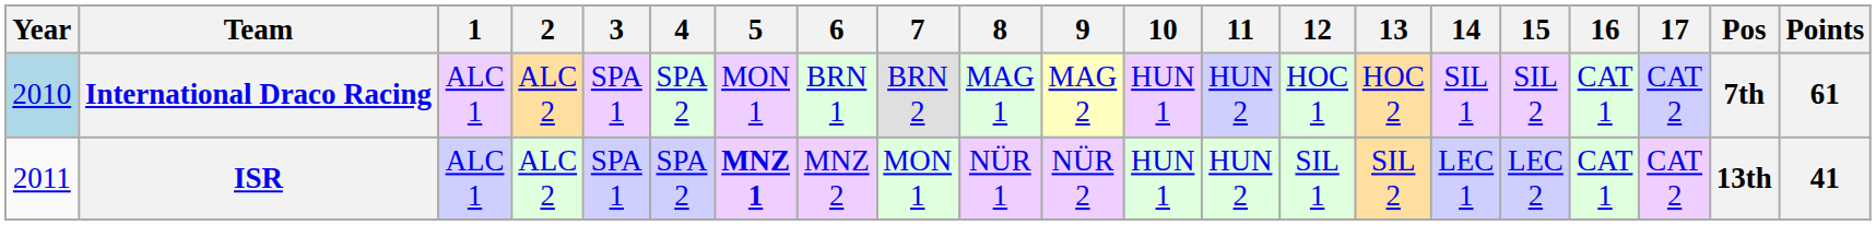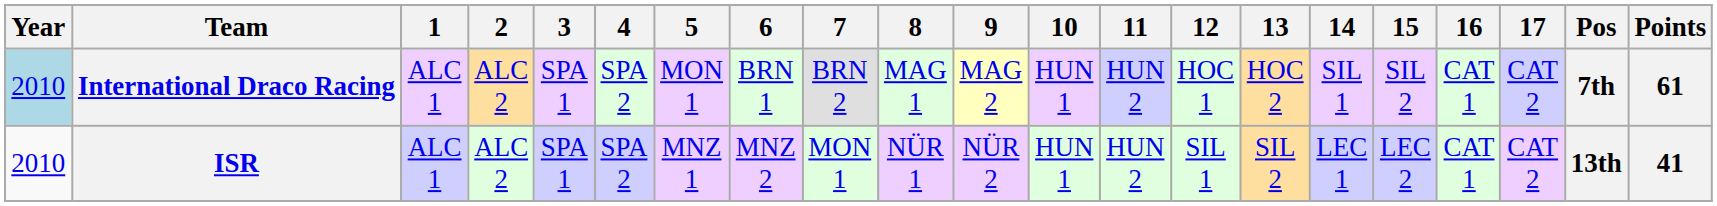 <table class="wikitable" style="text-align:center; font-size:85%">
 <tr>
 <th>Year</th>
 <th>Team</th>
 <th>1</th>
 <th>2</th>
 <th>3</th>
 <th>4</th>
 <th>5</th>
 <th>6</th>
 <th>7</th>
 <th>8</th>
 <th>9</th>
 <th>10</th>
 <th>11</th>
 <th>12</th>
 <th>13</th>
 <th>14</th>
 <th>15</th>
 <th>16</th>
 <th>17</th>
 <th>Pos</th>
 <th>Points</th>
 </tr>
 <tr>
 <td style="background: lightblue;"><a href='#'>2010</a></td>
 <th nowrap><a href='#'>International Draco Racing</a></th>
 <td style="background:#EFCFFF;"><a href='#'>ALC<br>1</a><br></td>
 <td style="background:#FFDF9F;"><a href='#'>ALC<br>2</a><br></td>
 <td style="background:#EFCFFF;"><a href='#'>SPA<br>1</a><br></td>
 <td style="background:#DFFFDF;"><a href='#'>SPA<br>2</a><br></td>
 <td style="background:#EFCFFF;"><a href='#'>MON<br>1</a><br></td>
 <td style="background:#DFFFDF;"><a href='#'>BRN<br>1</a><br></td>
 <td style="background:#DFDFDF;"><a href='#'>BRN<br>2</a><br></td>
 <td style="background:#DFFFDF;"><a href='#'>MAG<br>1</a><br></td>
 <td style="background:#FFFFBF;"><a href='#'>MAG<br>2</a><br></td>
 <td style="background:#EFCFFF;"><a href='#'>HUN<br>1</a><br></td>
 <td style="background:#CFCFFF;"><a href='#'>HUN<br>2</a><br></td>
 <td style="background:#DFFFDF;"><a href='#'>HOC<br>1</a><br></td>
 <td style="background:#FFDF9F;"><a href='#'>HOC<br>2</a><br></td>
 <td style="background:#EFCFFF;"><a href='#'>SIL<br>1</a><br></td>
 <td style="background:#EFCFFF;"><a href='#'>SIL<br>2</a><br></td>
 <td style="background:#DFFFDF;"><a href='#'>CAT<br>1</a><br></td>
 <td style="background:#CFCFFF;"><a href='#'>CAT<br>2</a><br></td>
 <th>7th</th>
 <th>61</th>
 </tr>
 <tr>
-<td><a href='#'>2011</a></td>
+<td><a href='#'>2010</a></td>
 <th nowrap><a href='#'>ISR</a></th>
 <td style="background:#CFCFFF;"><a href='#'>ALC<br>1</a><br></td>
 <td style="background:#DFFFDF;"><a href='#'>ALC<br>2</a><br></td>
 <td style="background:#CFCFFF;"><a href='#'>SPA<br>1</a><br></td>
 <td style="background:#CFCFFF;"><a href='#'>SPA<br>2</a><br></td>
-<td style="background:#EFCFFF;"><strong><a href='#'>MNZ<br>1</a><br></strong></td>
+<td style="background:#EFCFFF;"><a href='#'>MNZ<br>1</a><br></td>
 <td style="background:#EFCFFF;"><a href='#'>MNZ<br>2</a><br></td>
 <td style="background:#DFFFDF;"><a href='#'>MON<br>1</a><br></td>
 <td style="background:#EFCFFF;"><a href='#'>NÜR<br>1</a><br></td>
 <td style="background:#EFCFFF;"><a href='#'>NÜR<br>2</a><br></td>
 <td style="background:#DFFFDF;"><a href='#'>HUN<br>1</a><br></td>
 <td style="background:#DFFFDF;"><a href='#'>HUN<br>2</a><br></td>
 <td style="background:#DFFFDF;"><a href='#'>SIL<br>1</a><br></td>
 <td style="background:#FFDF9F;"><a href='#'>SIL<br>2</a><br></td>
 <td style="background:#CFCFFF;"><a href='#'>LEC<br>1</a><br></td>
 <td style="background:#CFCFFF;"><a href='#'>LEC<br>2</a><br></td>
 <td style="background:#DFFFDF;"><a href='#'>CAT<br>1</a><br></td>
 <td style="background:#EFCFFF;"><a href='#'>CAT<br>2</a><br></td>
 <th>13th</th>
 <th>41</th>
 </tr>
 </table>
